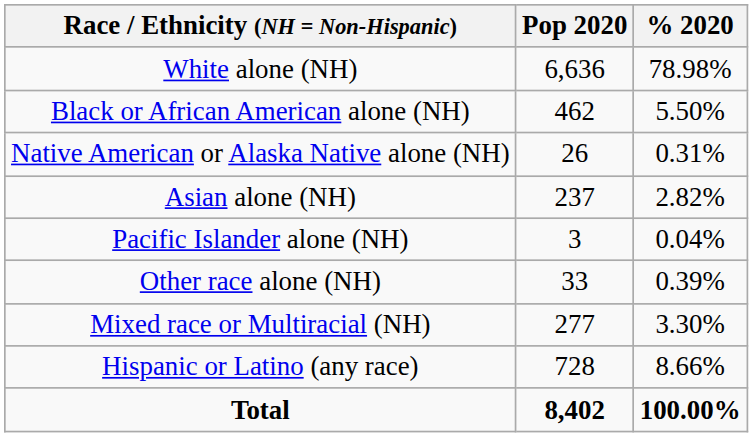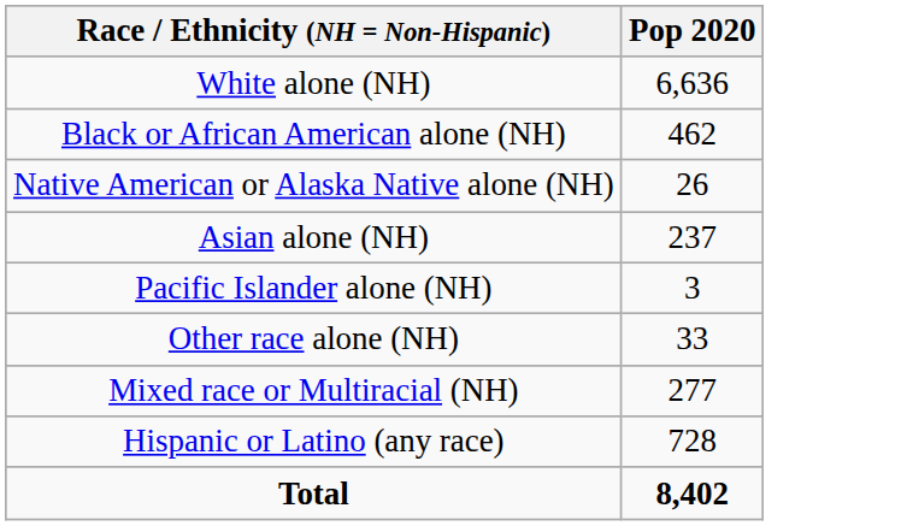 <table class="wikitable" style="text-align:center;">
 <tr>
 <th>Race / Ethnicity <small>(<em>NH = Non-Hispanic</em>)</small></th>
 <th>Pop 2020</th>
-<th>% 2020</th>
 </tr>
 <tr>
 <td><a href='#'>White</a> alone (NH)</td>
 <td>6,636</td>
-<td>78.98%</td>
 </tr>
 <tr>
 <td><a href='#'>Black or African American</a> alone (NH)</td>
 <td>462</td>
-<td>5.50%</td>
 </tr>
 <tr>
 <td><a href='#'>Native American</a> or <a href='#'>Alaska Native</a> alone (NH)</td>
 <td>26</td>
-<td>0.31%</td>
 </tr>
 <tr>
 <td><a href='#'>Asian</a> alone (NH)</td>
 <td>237</td>
-<td>2.82%</td>
 </tr>
 <tr>
 <td><a href='#'>Pacific Islander</a> alone (NH)</td>
 <td>3</td>
-<td>0.04%</td>
 </tr>
 <tr>
 <td><a href='#'>Other race</a> alone (NH)</td>
 <td>33</td>
-<td>0.39%</td>
 </tr>
 <tr>
 <td><a href='#'>Mixed race or Multiracial</a> (NH)</td>
 <td>277</td>
-<td>3.30%</td>
 </tr>
 <tr>
 <td><a href='#'>Hispanic or Latino</a> (any race)</td>
 <td>728</td>
-<td>8.66%</td>
 </tr>
 <tr>
 <td><strong>Total</strong></td>
 <td><strong>8,402</strong></td>
-<td><strong>100.00%</strong></td>
 </tr>
 </table>
